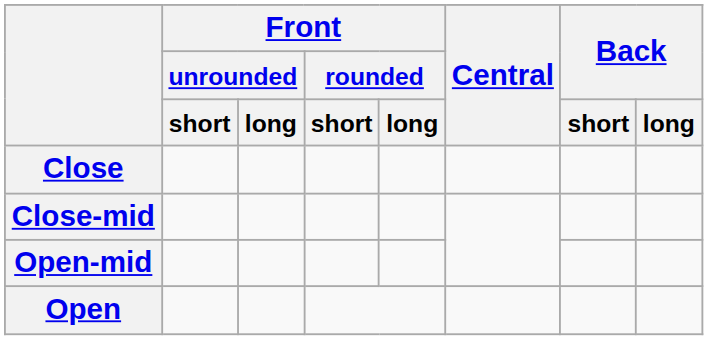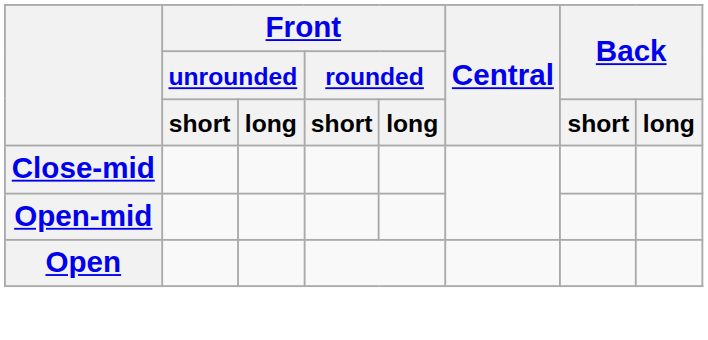 <table class="wikitable" style="text-align:center">
 <tr>
 <th rowspan="3"></th>
 <th colspan="4"><a href='#'>Front</a></th>
 <th rowspan="3"><a href='#'>Central</a></th>
 <th colspan="2" rowspan="2"><a href='#'>Back</a></th>
 </tr>
 <tr class="small">
 <th colspan="2"><a href='#'><small>unrounded</small></a></th>
 <th colspan="2"><a href='#'><small>rounded</small></a></th>
 </tr>
 <tr>
 <th><small>short</small></th>
 <th><small>long</small></th>
 <th><small>short</small></th>
 <th><small>long</small></th>
 <th><small>short</small></th>
 <th><small>long</small></th>
-</tr>
-<tr>
-<th><a href='#'>Close</a></th>
-<td></td>
-<td></td>
-<td></td>
-<td></td>
-<td></td>
-<td></td>
-<td></td>
 </tr>
 <tr>
 <th><a href='#'>Close-mid</a></th>
 <td></td>
 <td></td>
 <td></td>
 <td></td>
 <td rowspan="2"></td>
 <td></td>
 <td></td>
 </tr>
 <tr>
 <th><a href='#'>Open-mid</a></th>
 <td></td>
 <td></td>
 <td></td>
 <td></td>
 <td></td>
 <td></td>
 </tr>
 <tr>
 <th><a href='#'>Open</a></th>
 <td></td>
 <td></td>
 <td colspan="2"></td>
 <td></td>
 <td></td>
 <td></td>
 </tr>
 </table>
